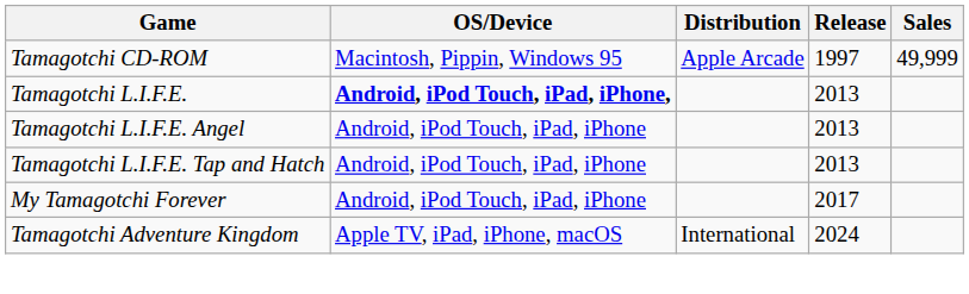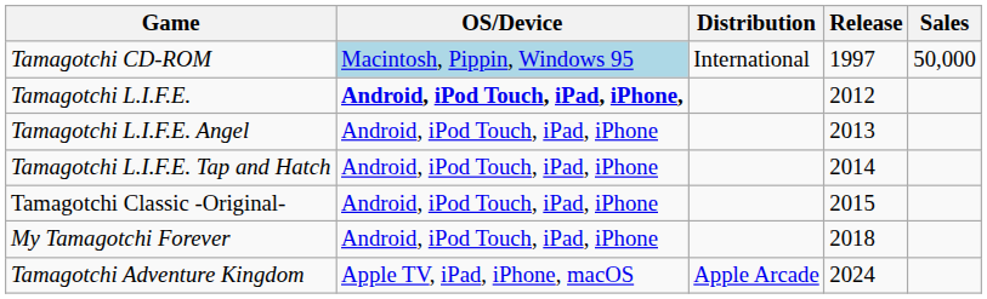 <table class="wikitable sortable">
 <tr>
 <th>Game</th>
 <th>OS/Device</th>
 <th>Distribution</th>
 <th>Release</th>
 <th>Sales</th>
 </tr>
 <tr>
 <td><em>Tamagotchi CD-ROM</em></td>
-<td><a href='#'>Macintosh</a>, <a href='#'>Pippin</a>, <a href='#'>Windows 95</a></td>
-<td><a href='#'>Apple Arcade</a></td>
+<td style="background: lightblue;"><a href='#'>Macintosh</a>, <a href='#'>Pippin</a>, <a href='#'>Windows 95</a></td>
+<td>International</td>
 <td>1997</td>
-<td>49,999</td>
+<td>50,000</td>
 </tr>
 <tr>
 <td><em>Tamagotchi L.I.F.E.</em></td>
 <td><strong><a href='#'>Android</a>, <a href='#'>iPod Touch</a>, <a href='#'>iPad</a>, <a href='#'>iPhone</a>,</strong></td>
 <td> </td>
-<td>2013</td>
+<td>2012</td>
 <td></td>
 </tr>
 <tr>
 <td><em>Tamagotchi L.I.F.E. Angel</em></td>
 <td><a href='#'>Android</a>, <a href='#'>iPod Touch</a>, <a href='#'>iPad</a>, <a href='#'>iPhone</a></td>
 <td> </td>
 <td>2013</td>
 <td></td>
 </tr>
 <tr>
 <td><em>Tamagotchi L.I.F.E. Tap and Hatch</em></td>
 <td><a href='#'>Android</a>, <a href='#'>iPod Touch</a>, <a href='#'>iPad</a>, <a href='#'>iPhone</a></td>
 <td> </td>
-<td>2013</td>
+<td>2014</td>
+<td></td>
+</tr>
+<tr>
+<td>Tamagotchi Classic -Original-</td>
+<td><a href='#'>Android</a>, <a href='#'>iPod Touch</a>, <a href='#'>iPad</a>, <a href='#'>iPhone</a></td>
+<td></td>
+<td>2015</td>
 <td></td>
 </tr>
 <tr>
 <td><em>My Tamagotchi Forever</em></td>
 <td><a href='#'>Android</a>, <a href='#'>iPod Touch</a>, <a href='#'>iPad</a>, <a href='#'>iPhone</a></td>
 <td></td>
-<td>2017</td>
+<td>2018</td>
 <td></td>
 </tr>
 <tr>
 <td><em>Tamagotchi Adventure Kingdom</em></td>
 <td><a href='#'>Apple TV</a>, <a href='#'>iPad</a>, <a href='#'>iPhone</a>, <a href='#'>macOS</a></td>
-<td>International</td>
+<td><a href='#'>Apple Arcade</a></td>
 <td>2024</td>
 <td></td>
 </tr>
 </table>
